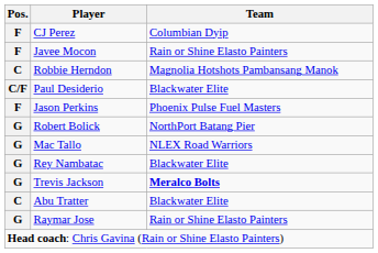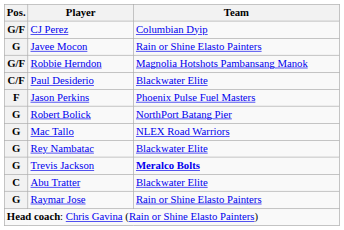 <table class="wikitable">
 <tr>
 <th>Pos.</th>
 <th style="width:150px;">Player</th>
 <th width=300px>Team</th>
 </tr>
 <tr>
-<th>F</th>
+<th>G/F</th>
 <td><a href='#'>CJ Perez</a></td>
 <td><a href='#'>Columbian Dyip</a></td>
 </tr>
 <tr>
-<th>F</th>
+<th>G</th>
 <td><a href='#'>Javee Mocon</a></td>
 <td><a href='#'>Rain or Shine Elasto Painters</a></td>
 </tr>
 <tr>
-<th>C</th>
+<th>G/F</th>
 <td><a href='#'>Robbie Herndon</a></td>
 <td><a href='#'>Magnolia Hotshots Pambansang Manok</a></td>
 </tr>
 <tr>
 <th>C/F</th>
 <td><a href='#'>Paul Desiderio</a></td>
 <td><a href='#'>Blackwater Elite</a></td>
 </tr>
 <tr>
 <th>F</th>
 <td><a href='#'>Jason Perkins</a></td>
 <td><a href='#'>Phoenix Pulse Fuel Masters</a></td>
 </tr>
 <tr>
 <th>G</th>
 <td><a href='#'>Robert Bolick</a></td>
 <td><a href='#'>NorthPort Batang Pier</a></td>
 </tr>
 <tr>
 <th>G</th>
 <td><a href='#'>Mac Tallo</a></td>
 <td><a href='#'>NLEX Road Warriors</a></td>
 </tr>
 <tr>
 <th>G</th>
 <td><a href='#'>Rey Nambatac</a></td>
 <td><a href='#'>Blackwater Elite</a></td>
 </tr>
 <tr>
 <th>G</th>
 <td><a href='#'>Trevis Jackson</a></td>
 <td><strong><a href='#'>Meralco Bolts</a></strong></td>
 </tr>
 <tr>
 <th>C</th>
 <td><a href='#'>Abu Tratter</a></td>
 <td><a href='#'>Blackwater Elite</a></td>
 </tr>
 <tr>
 <th>G</th>
 <td><a href='#'>Raymar Jose</a></td>
 <td><a href='#'>Rain or Shine Elasto Painters</a></td>
 </tr>
 <tr>
 <td colspan="5"><strong>Head coach</strong>: <a href='#'>Chris Gavina</a> (<a href='#'>Rain or Shine Elasto Painters</a>)</td>
 </tr>
 </table>
